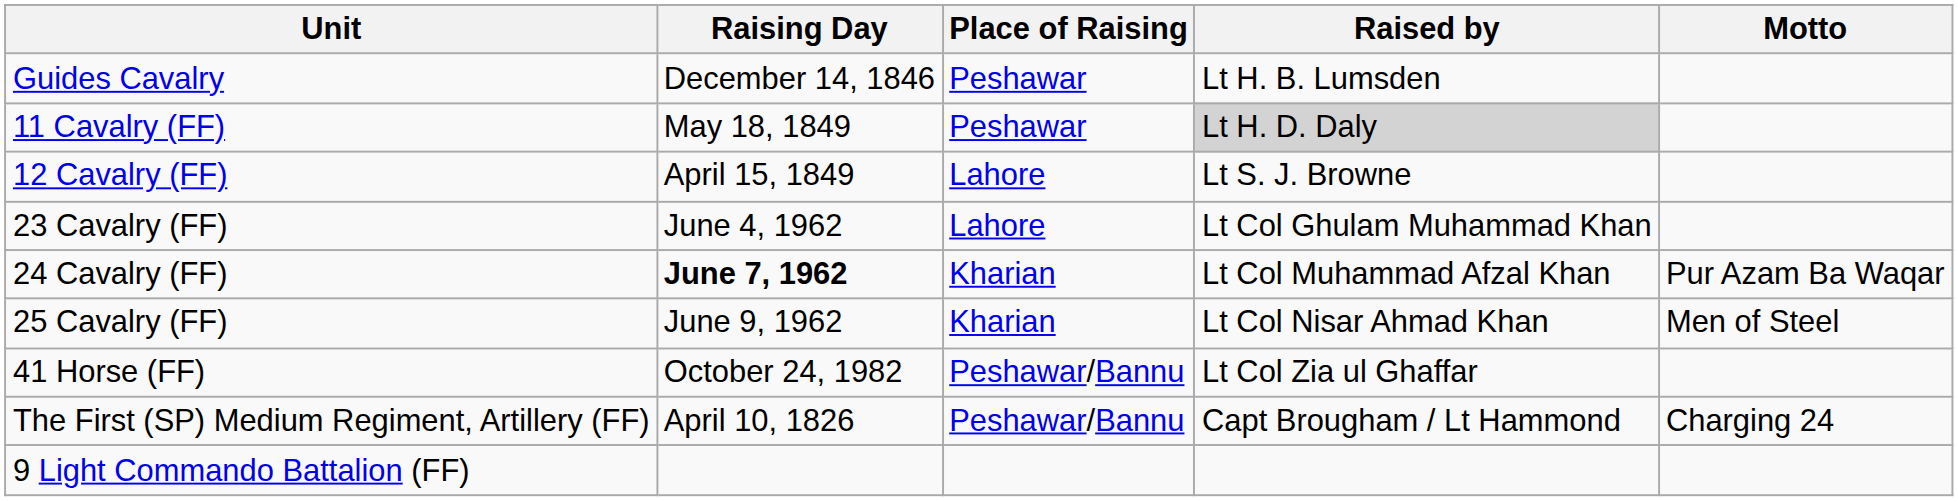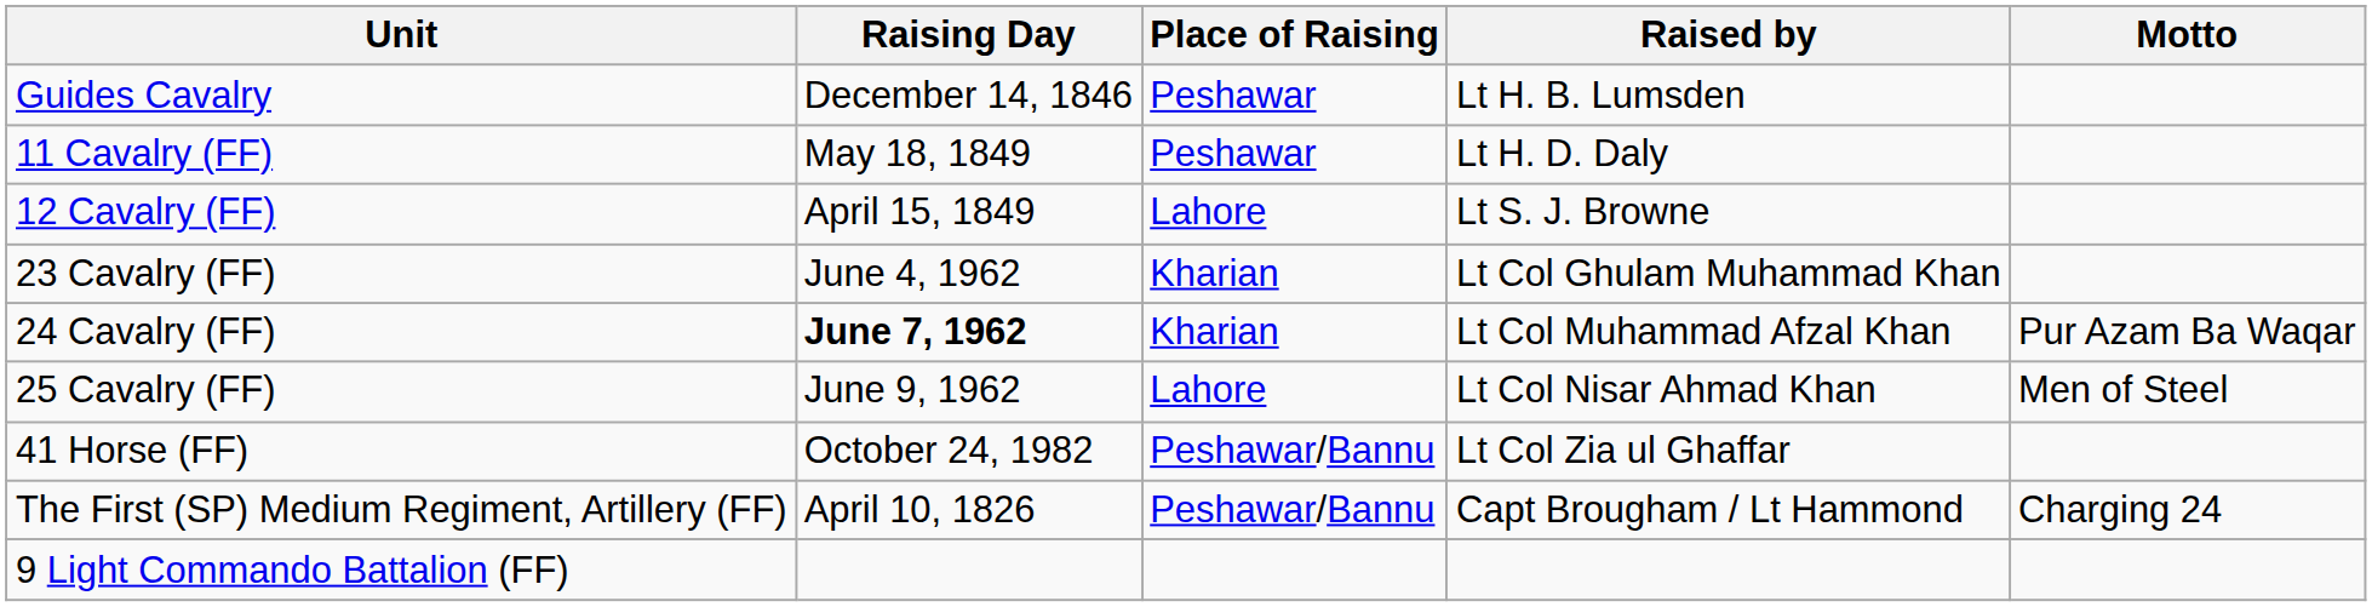 <table class="wikitable" style="margin:1em auto;">
 <tr>
 <th>Unit</th>
 <th>Raising Day</th>
 <th>Place of Raising</th>
 <th>Raised by</th>
 <th>Motto</th>
 </tr>
 <tr>
 <td><a href='#'>Guides Cavalry</a></td>
 <td>December 14, 1846</td>
 <td><a href='#'>Peshawar</a></td>
 <td>Lt H. B. Lumsden</td>
 <td></td>
 </tr>
 <tr>
 <td><a href='#'>11 Cavalry (FF)</a></td>
 <td>May 18, 1849</td>
 <td><a href='#'>Peshawar</a></td>
-<td style="background: lightgrey;">Lt H. D. Daly</td>
+<td>Lt H. D. Daly</td>
 <td></td>
 </tr>
 <tr>
 <td><a href='#'>12 Cavalry (FF)</a></td>
 <td>April 15, 1849</td>
 <td><a href='#'>Lahore</a></td>
 <td>Lt S. J. Browne</td>
 <td></td>
 </tr>
 <tr>
 <td>23 Cavalry (FF)</td>
 <td>June 4, 1962</td>
-<td><a href='#'>Lahore</a></td>
+<td><a href='#'>Kharian</a></td>
 <td>Lt Col Ghulam Muhammad Khan</td>
 <td></td>
 </tr>
 <tr>
 <td>24 Cavalry (FF)</td>
 <td><strong>June 7, 1962</strong></td>
 <td><a href='#'>Kharian</a></td>
 <td>Lt Col Muhammad Afzal Khan</td>
 <td>Pur Azam Ba Waqar</td>
 </tr>
 <tr>
 <td>25 Cavalry (FF)</td>
 <td>June 9, 1962</td>
-<td><a href='#'>Kharian</a></td>
+<td><a href='#'>Lahore</a></td>
 <td>Lt Col Nisar Ahmad Khan</td>
 <td>Men of Steel</td>
 </tr>
 <tr>
 <td>41 Horse (FF)</td>
 <td>October 24, 1982</td>
 <td><a href='#'>Peshawar</a>/<a href='#'>Bannu</a></td>
 <td>Lt Col Zia ul Ghaffar</td>
 <td></td>
 </tr>
 <tr>
 <td>The First (SP) Medium Regiment, Artillery (FF)</td>
 <td>April 10, 1826</td>
 <td><a href='#'>Peshawar</a>/<a href='#'>Bannu</a></td>
 <td>Capt Brougham / Lt Hammond</td>
 <td>Charging 24</td>
 </tr>
 <tr>
 <td>9 <a href='#'>Light Commando Battalion</a> (FF)</td>
 <td></td>
 <td></td>
 <td></td>
 <td></td>
 </tr>
 </table>
